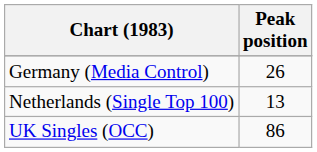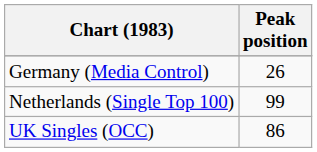 <table class="wikitable sortable">
 <tr>
 <th align="left">Chart (1983)</th>
 <th align="left">Peak<br>position</th>
 </tr>
 <tr>
 </tr>
 <tr>
 <td align="left">Germany (<a href='#'>Media Control</a>)</td>
 <td align="center">26</td>
 </tr>
 <tr>
 <td align="left">Netherlands (<a href='#'>Single Top 100</a>)</td>
-<td align="center">13</td>
+<td align="center">99</td>
 </tr>
 <tr>
 <td align="left"><a href='#'>UK Singles</a> (<a href='#'>OCC</a>)</td>
 <td align="center">86</td>
 </tr>
 </table>
